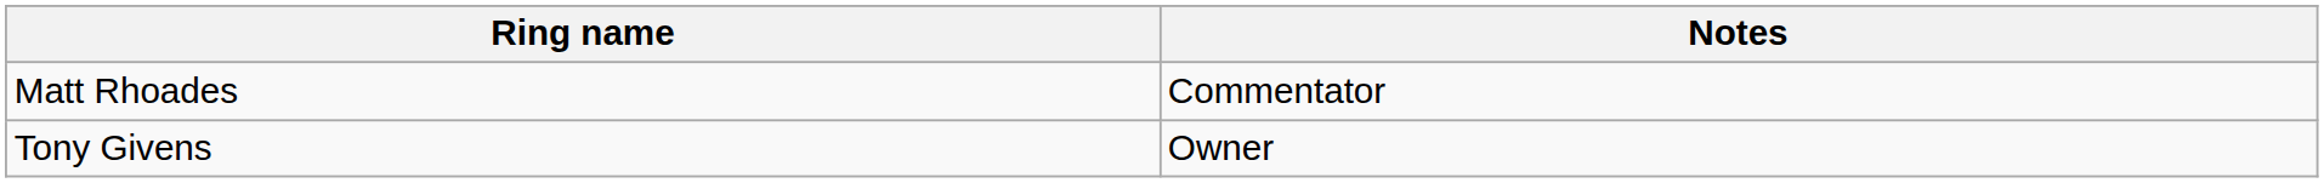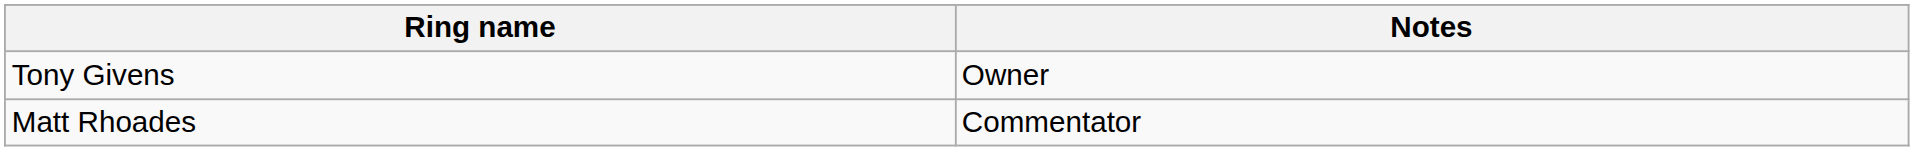 <table class="wikitable sortable" align="left center" width="65%">
 <tr>
 <th width="10%">Ring name</th>
 <th width="10%">Notes</th>
 </tr>
 <tr>
+<td>Tony Givens</td>
+<td>Owner</td>
+</tr>
+<tr>
 <td>Matt Rhoades</td>
 <td>Commentator</td>
 </tr>
-<tr>
-<td>Tony Givens</td>
-<td>Owner</td>
-</tr>
 </table>
